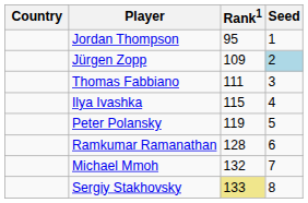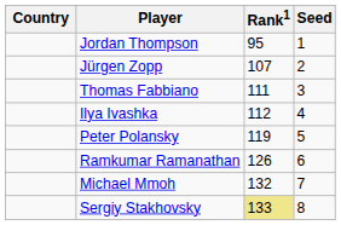 <table class="sortable wikitable">
 <tr>
 <th width="70">Country</th>
 <th width="175">Player</th>
 <th>Rank<sup>1</sup></th>
 <th>Seed</th>
 </tr>
 <tr>
 <td></td>
 <td><a href='#'>Jordan Thompson</a></td>
 <td>95</td>
 <td>1</td>
 </tr>
 <tr>
 <td></td>
 <td><a href='#'>Jürgen Zopp</a></td>
-<td>109</td>
-<td style="background: lightblue;">2</td>
+<td>107</td>
+<td>2</td>
 </tr>
 <tr>
 <td></td>
 <td><a href='#'>Thomas Fabbiano</a></td>
 <td>111</td>
 <td>3</td>
 </tr>
 <tr>
 <td></td>
 <td><a href='#'>Ilya Ivashka</a></td>
-<td>115</td>
+<td>112</td>
 <td>4</td>
 </tr>
 <tr>
 <td></td>
 <td><a href='#'>Peter Polansky</a></td>
 <td>119</td>
 <td>5</td>
 </tr>
 <tr>
 <td></td>
 <td><a href='#'>Ramkumar Ramanathan</a></td>
-<td>128</td>
+<td>126</td>
 <td>6</td>
 </tr>
 <tr>
 <td></td>
 <td><a href='#'>Michael Mmoh</a></td>
 <td>132</td>
 <td>7</td>
 </tr>
 <tr>
 <td></td>
 <td><a href='#'>Sergiy Stakhovsky</a></td>
 <td style="background: khaki;">133</td>
 <td>8</td>
 </tr>
 </table>
